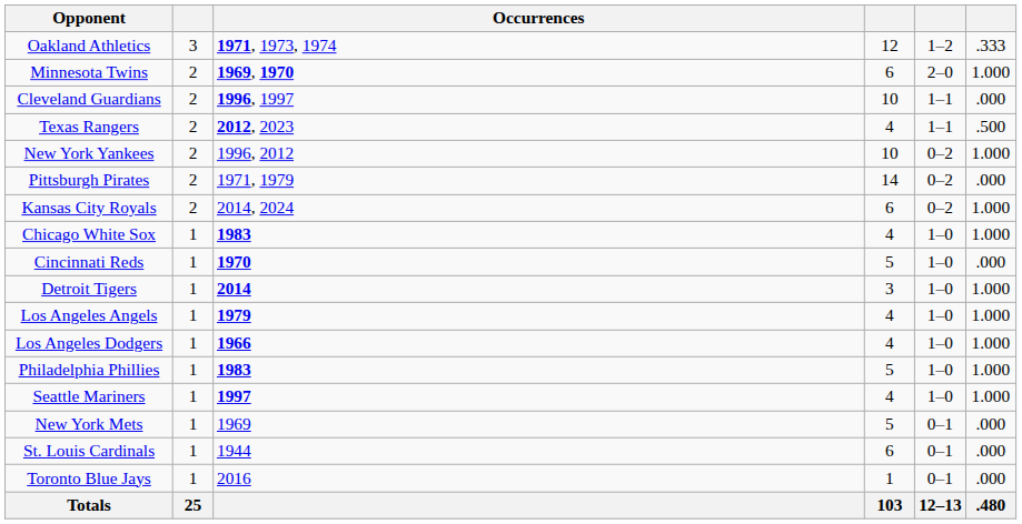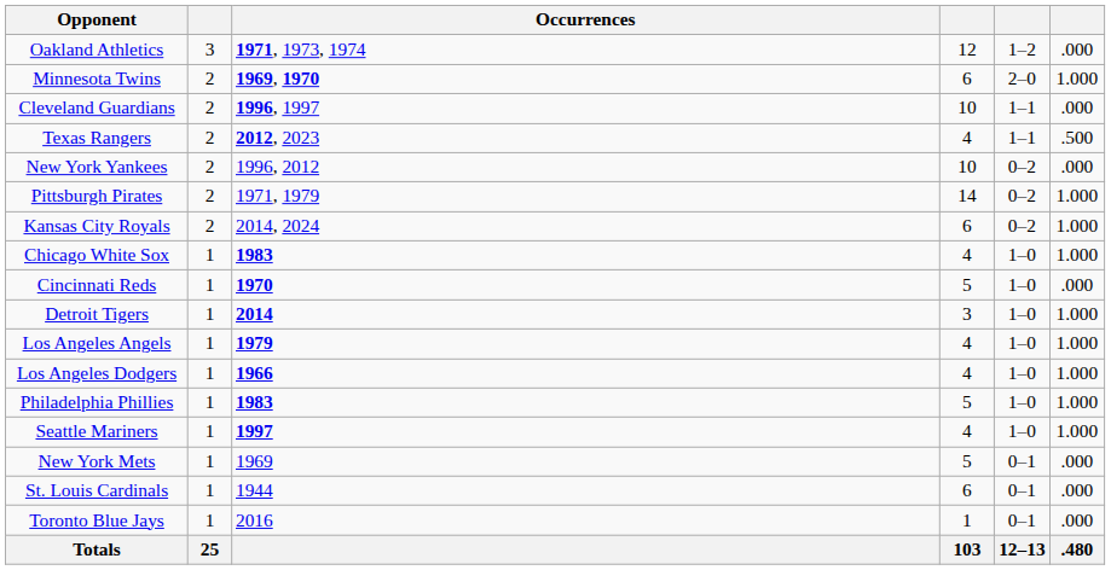 <table class="wikitable sortable" style="text-align: center; width: 75%;">
 <tr>
 <th width="150">Opponent</th>
 <th width="30"></th>
 <th>Occurrences</th>
 <th width="40"></th>
 <th width="40"></th>
 <th width="40"></th>
 </tr>
 <tr>
 <td><a href='#'>Oakland Athletics</a></td>
 <td>3</td>
 <td align=left><strong><a href='#'>1971</a></strong>, <a href='#'>1973</a>, <a href='#'>1974</a></td>
 <td>12</td>
 <td>1–2</td>
-<td>.333</td>
+<td>.000</td>
 </tr>
 <tr>
 <td><a href='#'>Minnesota Twins</a></td>
 <td>2</td>
 <td align=left><strong><a href='#'>1969</a></strong>, <strong><a href='#'>1970</a></strong></td>
 <td>6</td>
 <td>2–0</td>
 <td>1.000</td>
 </tr>
 <tr>
 <td><a href='#'>Cleveland Guardians</a></td>
 <td>2</td>
 <td align=left><strong><a href='#'>1996</a></strong>, <a href='#'>1997</a></td>
 <td>10</td>
 <td>1–1</td>
 <td>.000</td>
 </tr>
 <tr>
 <td><a href='#'>Texas Rangers</a></td>
 <td>2</td>
 <td align=left><strong><a href='#'>2012</a></strong>, <a href='#'>2023</a></td>
 <td>4</td>
 <td>1–1</td>
 <td>.500</td>
 </tr>
 <tr>
 <td><a href='#'>New York Yankees</a></td>
 <td>2</td>
 <td align=left><a href='#'>1996</a>, <a href='#'>2012</a></td>
 <td>10</td>
 <td>0–2</td>
-<td>1.000</td>
+<td>.000</td>
 </tr>
 <tr>
 <td><a href='#'>Pittsburgh Pirates</a></td>
 <td>2</td>
 <td align=left><a href='#'>1971</a>, <a href='#'>1979</a></td>
 <td>14</td>
 <td>0–2</td>
-<td>.000</td>
+<td>1.000</td>
 </tr>
 <tr>
 <td><a href='#'>Kansas City Royals</a></td>
 <td>2</td>
 <td align=left><a href='#'>2014</a>, <a href='#'>2024</a></td>
 <td>6</td>
 <td>0–2</td>
 <td>1.000</td>
 </tr>
 <tr>
 <td><a href='#'>Chicago White Sox</a></td>
 <td>1</td>
 <td align=left><strong><a href='#'>1983</a></strong></td>
 <td>4</td>
 <td>1–0</td>
 <td>1.000</td>
 </tr>
 <tr>
 <td><a href='#'>Cincinnati Reds</a></td>
 <td>1</td>
 <td align=left><strong><a href='#'>1970</a></strong></td>
 <td>5</td>
 <td>1–0</td>
 <td>.000</td>
 </tr>
 <tr>
 <td><a href='#'>Detroit Tigers</a></td>
 <td>1</td>
 <td align=left><strong><a href='#'>2014</a></strong></td>
 <td>3</td>
 <td>1–0</td>
 <td>1.000</td>
 </tr>
 <tr>
 <td><a href='#'>Los Angeles Angels</a></td>
 <td>1</td>
 <td align=left><strong><a href='#'>1979</a></strong></td>
 <td>4</td>
 <td>1–0</td>
 <td>1.000</td>
 </tr>
 <tr>
 <td><a href='#'>Los Angeles Dodgers</a></td>
 <td>1</td>
 <td align=left><strong><a href='#'>1966</a></strong></td>
 <td>4</td>
 <td>1–0</td>
 <td>1.000</td>
 </tr>
 <tr>
 <td><a href='#'>Philadelphia Phillies</a></td>
 <td>1</td>
 <td align=left><strong><a href='#'>1983</a></strong></td>
 <td>5</td>
 <td>1–0</td>
 <td>1.000</td>
 </tr>
 <tr>
 <td><a href='#'>Seattle Mariners</a></td>
 <td>1</td>
 <td align=left><strong><a href='#'>1997</a></strong></td>
 <td>4</td>
 <td>1–0</td>
 <td>1.000</td>
 </tr>
 <tr>
 <td><a href='#'>New York Mets</a></td>
 <td>1</td>
 <td align=left><a href='#'>1969</a></td>
 <td>5</td>
 <td>0–1</td>
 <td>.000</td>
 </tr>
 <tr>
 <td><a href='#'>St. Louis Cardinals</a></td>
 <td>1</td>
 <td align=left><a href='#'>1944</a></td>
 <td>6</td>
 <td>0–1</td>
 <td>.000</td>
 </tr>
 <tr>
 <td><a href='#'>Toronto Blue Jays</a></td>
 <td>1</td>
 <td align=left><a href='#'>2016</a></td>
 <td>1</td>
 <td>0–1</td>
 <td>.000</td>
 </tr>
 <tr>
 <th width="150">Totals</th>
 <th width="30">25</th>
 <th></th>
 <th width="40">103</th>
 <th width="40">12–13</th>
 <th width="40">.480</th>
 </tr>
 </table>
